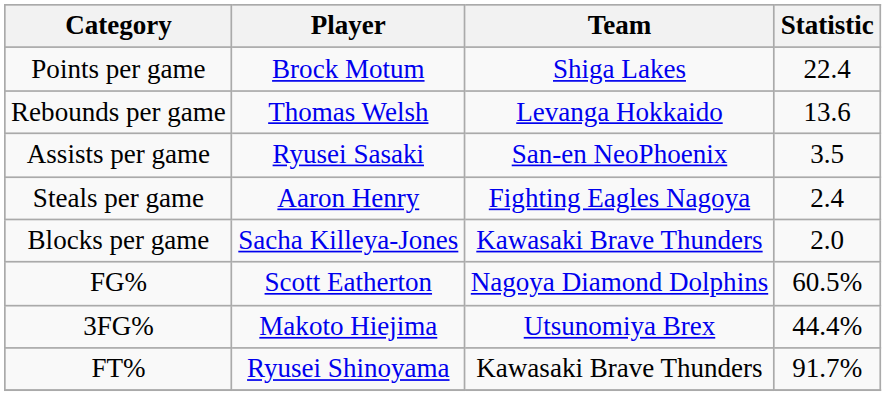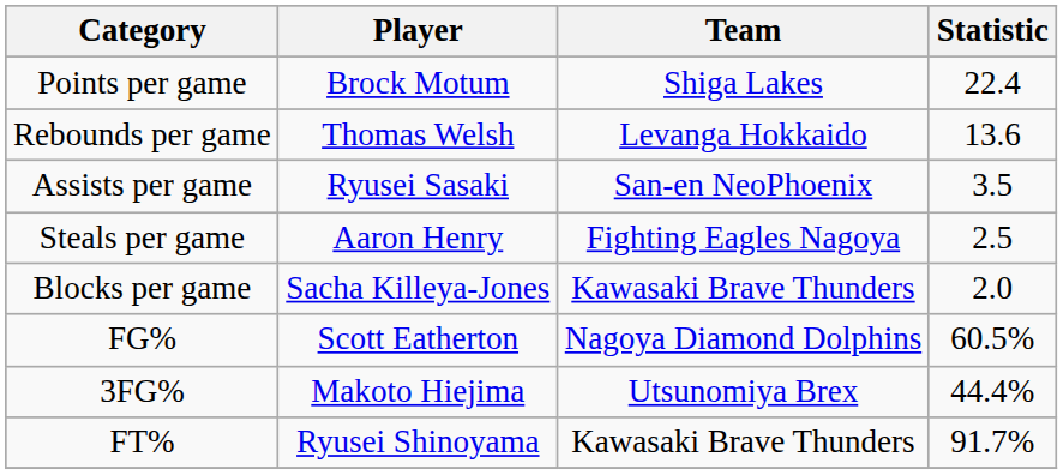 <table class="wikitable" style="text-align:center">
 <tr>
 <th>Category</th>
 <th>Player</th>
 <th>Team</th>
 <th>Statistic</th>
 </tr>
 <tr>
 <td>Points per game</td>
 <td> <a href='#'>Brock Motum</a></td>
 <td><a href='#'>Shiga Lakes</a></td>
 <td>22.4</td>
 </tr>
 <tr>
 <td>Rebounds per game</td>
 <td> <a href='#'>Thomas Welsh</a></td>
 <td><a href='#'>Levanga Hokkaido</a></td>
 <td>13.6</td>
 </tr>
 <tr>
 <td>Assists per game</td>
 <td> <a href='#'>Ryusei Sasaki</a></td>
 <td><a href='#'>San-en NeoPhoenix</a></td>
 <td>3.5</td>
 </tr>
 <tr>
 <td>Steals per game</td>
 <td> <a href='#'>Aaron Henry</a></td>
 <td><a href='#'>Fighting Eagles Nagoya</a></td>
-<td>2.4</td>
+<td>2.5</td>
 </tr>
 <tr>
 <td>Blocks per game</td>
 <td> <a href='#'>Sacha Killeya-Jones</a></td>
 <td><a href='#'>Kawasaki Brave Thunders</a></td>
 <td>2.0</td>
 </tr>
 <tr>
 <td>FG%</td>
 <td> <a href='#'>Scott Eatherton</a></td>
 <td><a href='#'>Nagoya Diamond Dolphins</a></td>
 <td>60.5%</td>
 </tr>
 <tr>
 <td>3FG%</td>
 <td> <a href='#'>Makoto Hiejima</a></td>
 <td><a href='#'>Utsunomiya Brex</a></td>
 <td>44.4%</td>
 </tr>
 <tr>
 <td>FT%</td>
 <td> <a href='#'>Ryusei Shinoyama</a></td>
 <td>Kawasaki Brave Thunders</td>
 <td>91.7%</td>
 </tr>
 <tr>
 </tr>
 </table>
